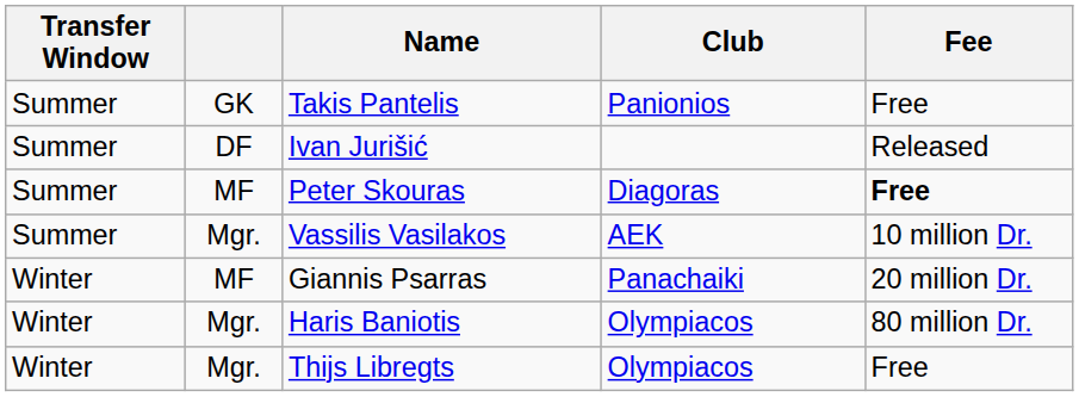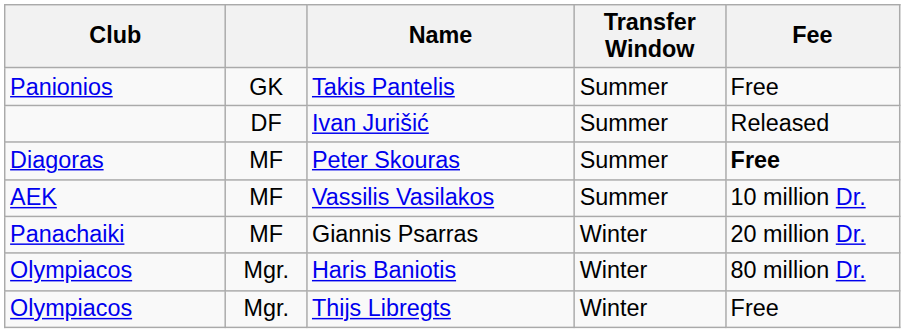 <table class="wikitable plainrowheaders">
 <tr>
-<th scope="col" style="width:6em;">Transfer Window</th>
+<th scope="col" style="width:9em;">Club</th>
 <th scope="col" style="width:3em;"></th>
 <th scope="col" style="width:11em;">Name</th>
-<th scope="col" style="width:9em;">Club</th>
+<th scope="col" style="width:6em;">Transfer Window</th>
 <th scope="col" style="width:7em;">Fee</th>
 </tr>
 <tr>
-<td>Summer</td>
+<td> <a href='#'>Panionios</a></td>
 <td align="center">GK</td>
 <td> <a href='#'>Takis Pantelis</a></td>
-<td> <a href='#'>Panionios</a></td>
+<td>Summer</td>
 <td>Free</td>
 </tr>
 <tr>
-<td>Summer</td>
+<td></td>
 <td align="center">DF</td>
 <td> <a href='#'>Ivan Jurišić</a></td>
-<td></td>
+<td>Summer</td>
 <td>Released</td>
 </tr>
 <tr>
-<td>Summer</td>
+<td> <a href='#'>Diagoras</a></td>
 <td align="center">MF</td>
 <td> <a href='#'>Peter Skouras</a></td>
-<td> <a href='#'>Diagoras</a></td>
+<td>Summer</td>
 <td><strong>Free</strong></td>
 </tr>
 <tr>
+<td> <a href='#'>AEK</a></td>
+<td align="center">MF</td>
+<td> <a href='#'>Vassilis Vasilakos</a></td>
 <td>Summer</td>
-<td align="center">Mgr.</td>
-<td> <a href='#'>Vassilis Vasilakos</a></td>
-<td> <a href='#'>AEK</a></td>
 <td>10 million <a href='#'>Dr.</a></td>
 </tr>
 <tr>
-<td>Winter</td>
+<td> <a href='#'>Panachaiki</a></td>
 <td align="center">MF</td>
 <td> Giannis Psarras</td>
-<td> <a href='#'>Panachaiki</a></td>
+<td>Winter</td>
 <td>20 million <a href='#'>Dr.</a></td>
 </tr>
 <tr>
-<td>Winter</td>
+<td> <a href='#'>Olympiacos</a></td>
 <td align="center">Mgr.</td>
 <td> <a href='#'>Haris Baniotis</a></td>
-<td> <a href='#'>Olympiacos</a></td>
+<td>Winter</td>
 <td>80 million <a href='#'>Dr.</a></td>
 </tr>
 <tr>
-<td>Winter</td>
+<td> <a href='#'>Olympiacos</a></td>
 <td align="center">Mgr.</td>
 <td> <a href='#'>Thijs Libregts</a></td>
-<td> <a href='#'>Olympiacos</a></td>
+<td>Winter</td>
 <td>Free</td>
 </tr>
 </table>
